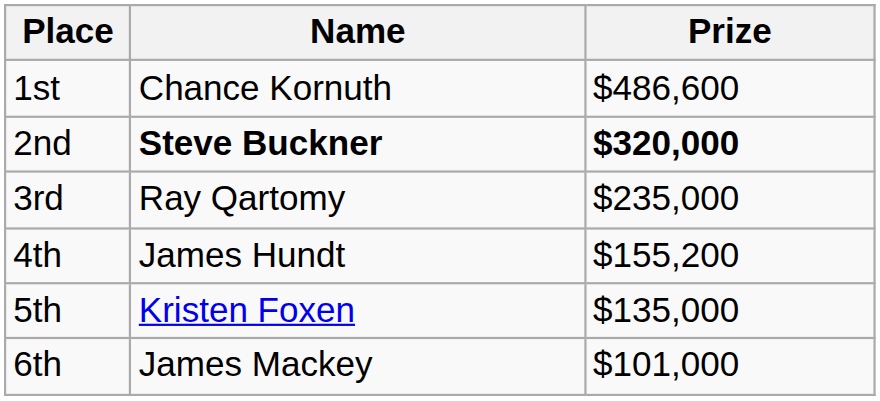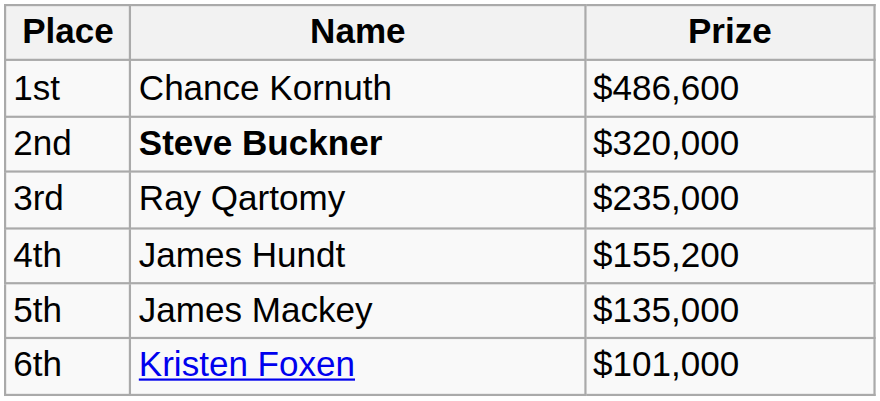 <table class="wikitable">
 <tr>
 <th style="width:50px;">Place</th>
 <th style="width:200px;">Name</th>
 <th style="width:125px;">Prize</th>
 </tr>
 <tr>
 <td>1st</td>
 <td> Chance Kornuth</td>
 <td>$486,600</td>
 </tr>
 <tr>
 <td>2nd</td>
 <td><strong> Steve Buckner</strong></td>
-<td><strong>$320,000</strong></td>
+<td>$320,000</td>
 </tr>
 <tr>
 <td>3rd</td>
 <td> Ray Qartomy</td>
 <td>$235,000</td>
 </tr>
 <tr>
 <td>4th</td>
 <td> James Hundt</td>
 <td>$155,200</td>
 </tr>
 <tr>
 <td>5th</td>
-<td>  <a href='#'>Kristen Foxen</a></td>
+<td> James Mackey</td>
 <td>$135,000</td>
 </tr>
 <tr>
 <td>6th</td>
-<td> James Mackey</td>
+<td>  <a href='#'>Kristen Foxen</a></td>
 <td>$101,000</td>
 </tr>
 </table>
